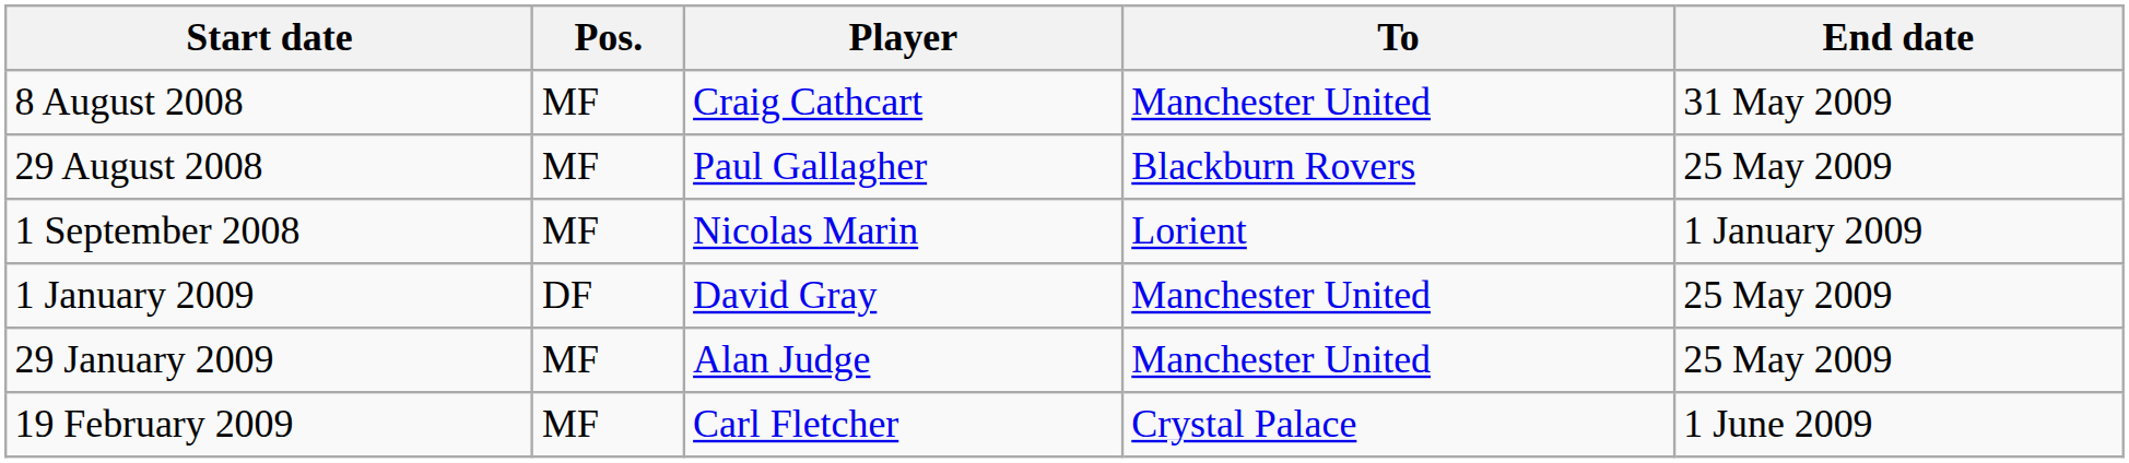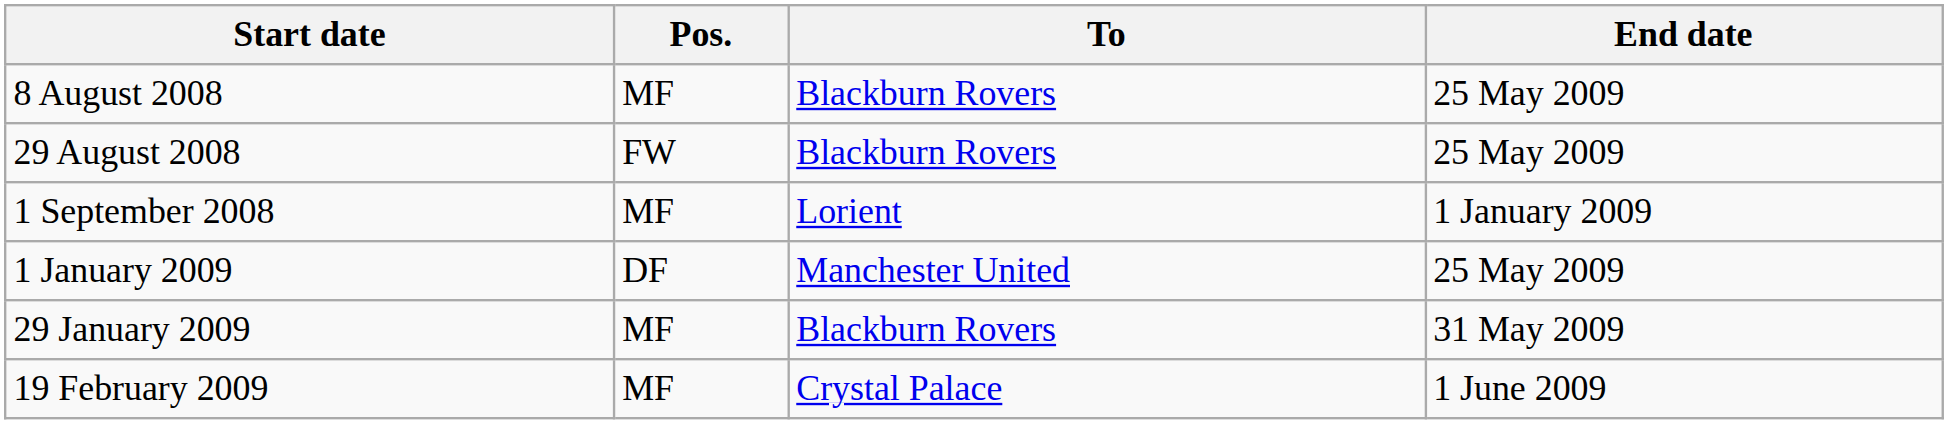 <table class="wikitable" style="text-align:center; font-size:95%;width:65%; text-align:left">
 <tr>
 <th>Start date</th>
 <th>Pos.</th>
-<th>Player</th>
 <th>To</th>
 <th>End date</th>
 </tr>
 <tr>
 <td>8 August 2008</td>
 <td>MF</td>
-<td> <a href='#'>Craig Cathcart</a></td>
-<td> <a href='#'>Manchester United</a></td>
-<td>31 May 2009</td>
+<td> <a href='#'>Blackburn Rovers</a></td>
+<td>25 May 2009</td>
 </tr>
 <tr>
 <td>29 August 2008</td>
-<td>MF</td>
-<td> <a href='#'>Paul Gallagher</a></td>
+<td>FW</td>
 <td> <a href='#'>Blackburn Rovers</a></td>
 <td>25 May 2009</td>
 </tr>
 <tr>
 <td>1 September 2008</td>
 <td>MF</td>
-<td> <a href='#'>Nicolas Marin</a></td>
 <td> <a href='#'>Lorient</a></td>
 <td>1 January 2009</td>
 </tr>
 <tr>
 <td>1 January 2009</td>
 <td>DF</td>
-<td> <a href='#'>David Gray</a></td>
 <td> <a href='#'>Manchester United</a></td>
 <td>25 May 2009</td>
 </tr>
 <tr>
 <td>29 January 2009</td>
 <td>MF</td>
-<td> <a href='#'>Alan Judge</a></td>
-<td> <a href='#'>Manchester United</a></td>
-<td>25 May 2009</td>
+<td> <a href='#'>Blackburn Rovers</a></td>
+<td>31 May 2009</td>
 </tr>
 <tr>
 <td>19 February 2009</td>
 <td>MF</td>
-<td> <a href='#'>Carl Fletcher</a></td>
 <td> <a href='#'>Crystal Palace</a></td>
 <td>1 June 2009</td>
 </tr>
 </table>
